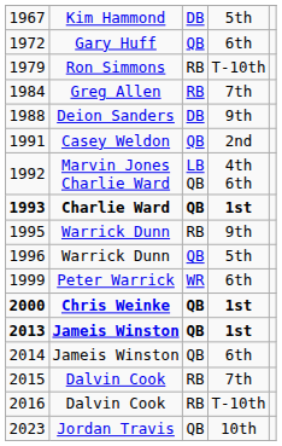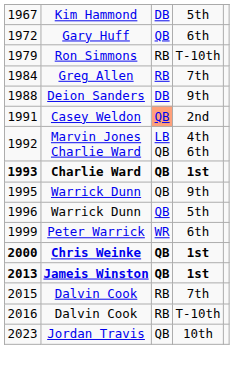 <table class="wikitable" style="text-align:center">
 <tr>
 </tr>
 <tr>
 <td>1967</td>
 <td><a href='#'>Kim Hammond</a></td>
 <td><a href='#'>DB</a></td>
 <td>5th</td>
 <td></td>
 </tr>
 <tr>
 <td>1972</td>
 <td><a href='#'>Gary Huff</a></td>
 <td><a href='#'>QB</a></td>
 <td>6th</td>
 <td></td>
 </tr>
 <tr>
 <td>1979</td>
 <td><a href='#'>Ron Simmons</a></td>
 <td>RB</td>
 <td>T-10th</td>
 <td></td>
 </tr>
 <tr>
 <td>1984</td>
 <td><a href='#'>Greg Allen</a></td>
 <td><a href='#'>RB</a></td>
 <td>7th</td>
 <td></td>
 </tr>
 <tr>
 <td>1988</td>
 <td><a href='#'>Deion Sanders</a></td>
 <td><a href='#'>DB</a></td>
 <td>9th</td>
 <td></td>
 </tr>
 <tr>
 <td>1991</td>
 <td><a href='#'>Casey Weldon</a></td>
-<td><a href='#'>QB</a></td>
+<td style="background: lightsalmon;"><a href='#'>QB</a></td>
 <td>2nd</td>
 <td></td>
 </tr>
 <tr>
 <td>1992</td>
 <td><a href='#'>Marvin Jones</a><br><a href='#'>Charlie Ward</a></td>
 <td><a href='#'>LB</a><br>QB</td>
 <td>4th<br>6th</td>
 <td></td>
 </tr>
 <tr>
 <td><strong>1993</strong></td>
 <td><strong>Charlie Ward</strong></td>
 <td><strong>QB</strong></td>
 <td><strong>1st</strong></td>
 <td></td>
 </tr>
 <tr>
 <td>1995</td>
 <td><a href='#'>Warrick Dunn</a></td>
-<td>RB</td>
+<td>QB</td>
 <td>9th</td>
 <td></td>
 </tr>
 <tr>
 <td>1996</td>
 <td>Warrick Dunn</td>
 <td><a href='#'>QB</a></td>
 <td>5th</td>
 <td></td>
 </tr>
 <tr>
 <td>1999</td>
 <td><a href='#'>Peter Warrick</a></td>
 <td><a href='#'>WR</a></td>
 <td>6th</td>
 <td></td>
 </tr>
 <tr>
 <td><strong>2000</strong></td>
 <td><strong><a href='#'>Chris Weinke</a></strong></td>
 <td><strong>QB</strong></td>
 <td><strong>1st</strong></td>
 <td></td>
 </tr>
 <tr>
 <td><strong>2013</strong></td>
 <td><strong><a href='#'>Jameis Winston</a></strong></td>
 <td><strong>QB</strong></td>
 <td><strong>1st</strong></td>
 <td></td>
 </tr>
 <tr>
-<td>2014</td>
-<td>Jameis Winston</td>
-<td>QB</td>
-<td>6th</td>
-<td></td>
-</tr>
-<tr>
 <td>2015</td>
 <td><a href='#'>Dalvin Cook</a></td>
 <td>RB</td>
 <td>7th</td>
 <td></td>
 </tr>
 <tr>
 <td>2016</td>
 <td>Dalvin Cook</td>
 <td>RB</td>
 <td>T-10th</td>
 <td></td>
 </tr>
 <tr>
 <td>2023</td>
 <td><a href='#'>Jordan Travis</a></td>
 <td>QB</td>
 <td>10th</td>
 <td></td>
 </tr>
 </table>
